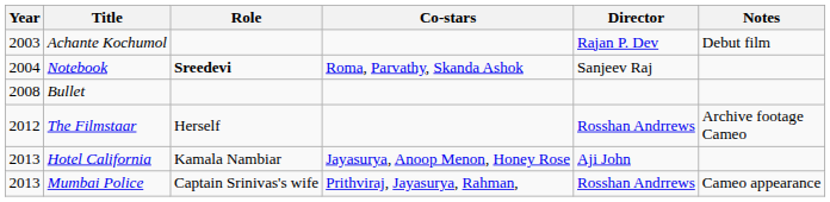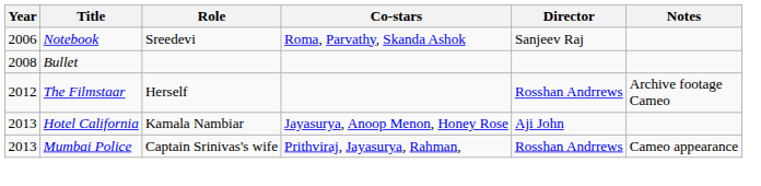 <table class="sortable wikitable">
 <tr>
 <th>Year</th>
 <th>Title</th>
 <th>Role</th>
 <th>Co-stars</th>
 <th>Director</th>
 <th>Notes</th>
 </tr>
 <tr>
-<td>2003</td>
-<td><em>Achante Kochumol</em></td>
-<td></td>
-<td></td>
-<td><a href='#'>Rajan P. Dev</a></td>
-<td>Debut film</td>
-</tr>
-<tr>
-<td>2004</td>
+<td>2006</td>
 <td><em><a href='#'>Notebook</a></em></td>
-<td><strong>Sreedevi</strong></td>
+<td>Sreedevi</td>
 <td><a href='#'>Roma</a>, <a href='#'>Parvathy</a>, <a href='#'>Skanda Ashok</a></td>
 <td>Sanjeev Raj</td>
 <td></td>
 </tr>
 <tr>
 <td>2008</td>
 <td><em>Bullet</em></td>
 <td></td>
 <td></td>
 <td></td>
 <td></td>
 </tr>
 <tr>
 <td>2012</td>
 <td><em><a href='#'>The Filmstaar</a></em></td>
 <td>Herself</td>
 <td></td>
 <td><a href='#'>Rosshan Andrrews</a></td>
 <td>Archive footage <br>Cameo</td>
 </tr>
 <tr>
 <td>2013</td>
 <td><em><a href='#'>Hotel California</a></em></td>
 <td>Kamala Nambiar</td>
 <td><a href='#'>Jayasurya</a>, <a href='#'>Anoop Menon</a>, <a href='#'>Honey Rose</a></td>
 <td><a href='#'>Aji John</a></td>
 <td></td>
 </tr>
 <tr>
 <td>2013</td>
 <td><em><a href='#'>Mumbai Police</a></em></td>
 <td>Captain Srinivas's wife</td>
 <td><a href='#'>Prithviraj</a>, <a href='#'>Jayasurya</a>, <a href='#'>Rahman</a>,</td>
 <td><a href='#'>Rosshan Andrrews</a></td>
 <td>Cameo appearance</td>
 </tr>
 </table>
